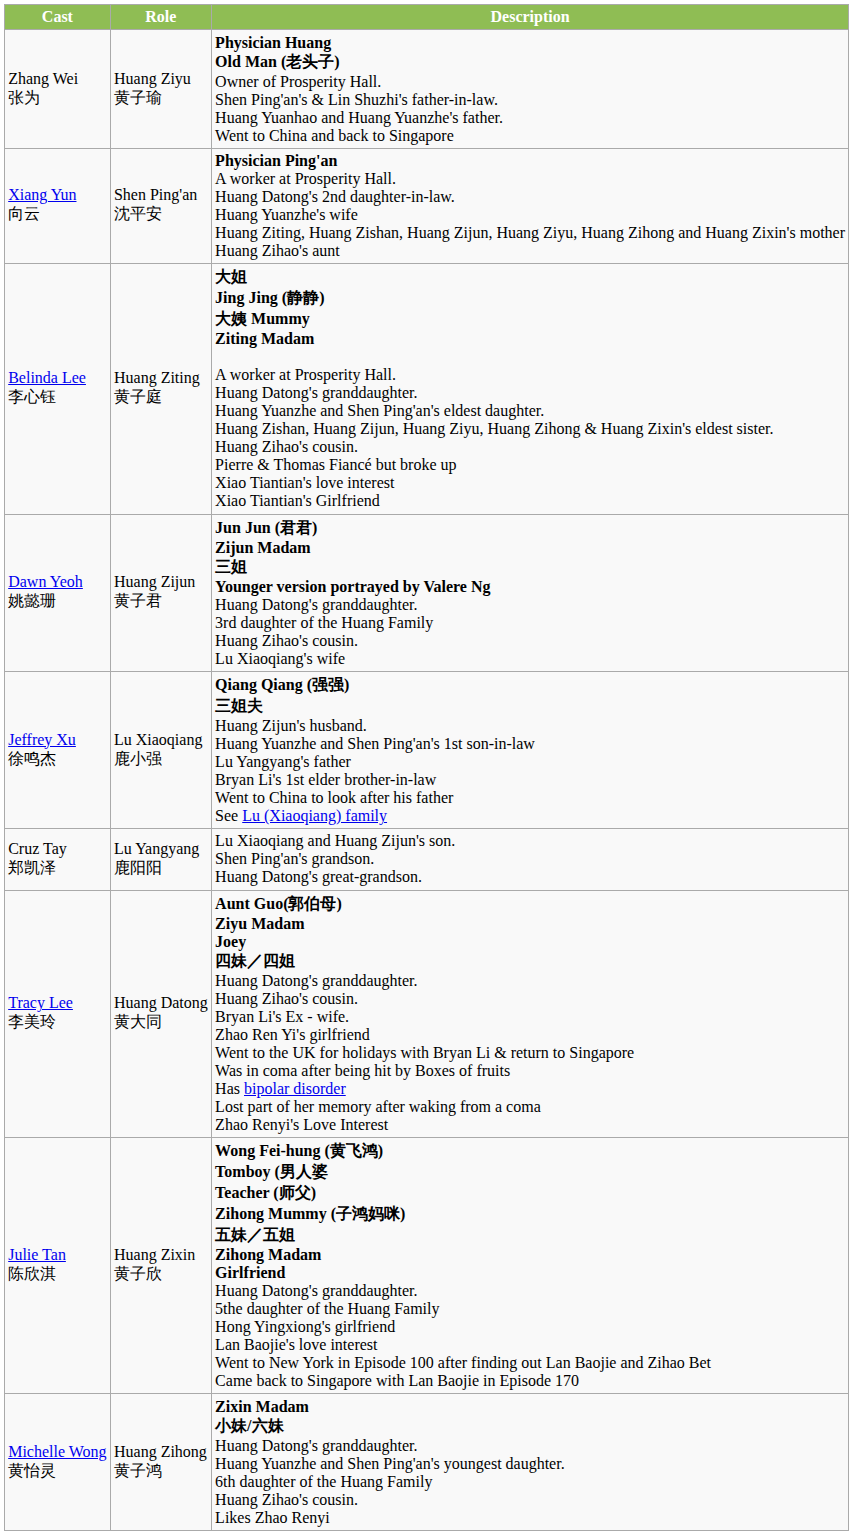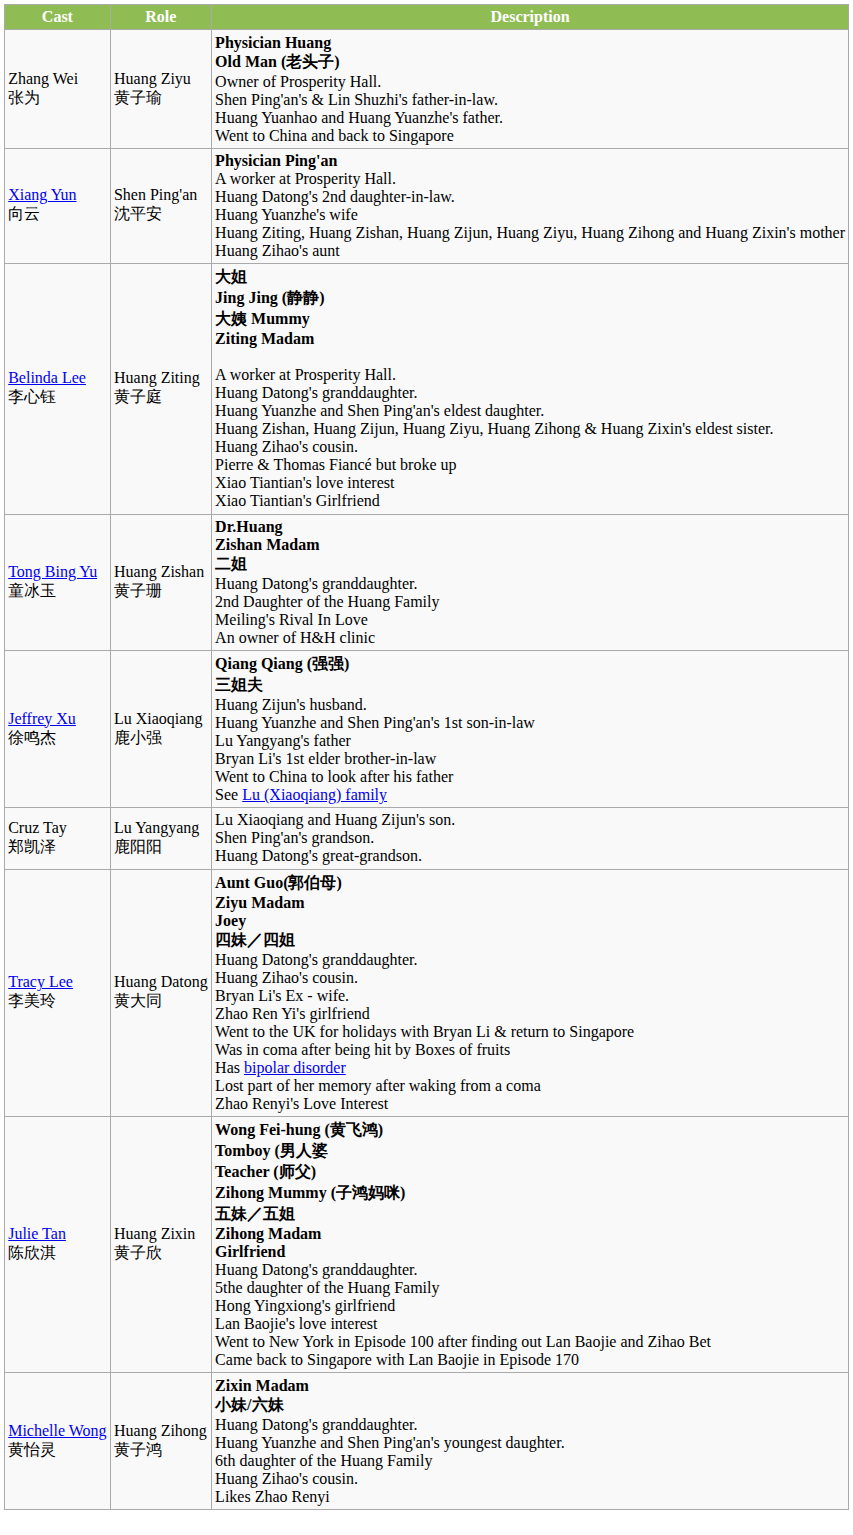 <table class="wikitable">
 <tr>
 <th style="background:#8fbd54; color:white;">Cast</th>
 <th style="background:#8fbd54; color:white;">Role</th>
 <th style="background:#8fbd54; color:white;">Description</th>
 </tr>
 <tr>
 <td>Zhang Wei <br> 张为</td>
 <td>Huang Ziyu <br> 黄子瑜</td>
 <td><strong>Physician Huang</strong> <br> <strong>Old Man (老头子)</strong> <br> Owner of Prosperity Hall.<br>Shen Ping'an's & Lin Shuzhi's father-in-law. <br> Huang Yuanhao and Huang Yuanzhe's father. <br>  Went to China and back to Singapore</td>
 </tr>
 <tr>
 <td><a href='#'>Xiang Yun</a> <br> 向云</td>
 <td>Shen Ping'an <br> 沈平安</td>
 <td><strong>Physician Ping'an</strong> <br> A worker at Prosperity Hall.<br>Huang Datong's 2nd daughter-in-law. <br> Huang Yuanzhe's wife <br> Huang Ziting, Huang Zishan, Huang Zijun, Huang Ziyu, Huang Zihong and Huang Zixin's mother <br> Huang Zihao's aunt</td>
 </tr>
 <tr>
 <td><a href='#'>Belinda Lee</a> <br> 李心钰</td>
 <td>Huang Ziting <br> 黄子庭</td>
 <td><strong>大姐</strong> <br><strong>Jing Jing (静静)</strong> <br><strong>大姨 Mummy</strong> <br> <strong>Ziting Madam </strong> <br><br>A worker at Prosperity Hall.<br> Huang Datong's granddaughter. <br> Huang Yuanzhe and Shen Ping'an's eldest daughter. <br> Huang Zishan, Huang Zijun, Huang Ziyu, Huang Zihong & Huang Zixin's eldest sister. <br> Huang Zihao's cousin. <br> Pierre & Thomas Fiancé but broke up <br> Xiao Tiantian's love interest <br> Xiao Tiantian's Girlfriend</td>
 </tr>
 <tr>
-<td><a href='#'>Dawn Yeoh</a> <br> 姚懿珊</td>
-<td>Huang Zijun <br> 黄子君</td>
-<td><strong>Jun Jun (君君)</strong>  <br> <strong>Zijun Madam </strong> <br><strong>三姐</strong><br><strong>Younger version portrayed by Valere Ng</strong><br> Huang Datong's granddaughter. <br> 3rd daughter of the Huang Family<br>  Huang Zihao's cousin. <br> Lu Xiaoqiang's wife <br></td>
+<td><a href='#'>Tong Bing Yu</a> <br> 童冰玉</td>
+<td>Huang Zishan <br> 黄子珊</td>
+<td><strong>Dr.Huang</strong> <br> <strong>Zishan Madam</strong><br> <strong>二姐</strong><br>Huang Datong's granddaughter. <br> 2nd Daughter of the Huang Family<br> Meiling's Rival In Love<br>An owner of H&H clinic</td>
 </tr>
 <tr>
 <td><a href='#'>Jeffrey Xu</a> <br> 徐鸣杰</td>
 <td>Lu Xiaoqiang <br> 鹿小强</td>
 <td><strong>Qiang Qiang (强强)</strong> <br><strong>三姐夫</strong> <br>Huang Zijun's husband. <br> Huang Yuanzhe and Shen Ping'an's 1st son-in-law <br> Lu Yangyang's father <br> Bryan Li's 1st elder brother-in-law <br> Went to China to look after his father <br> See <a href='#'>Lu (Xiaoqiang) family</a></td>
 </tr>
 <tr>
 <td>Cruz Tay <br> 郑凯泽</td>
 <td>Lu Yangyang <br> 鹿阳阳</td>
 <td>Lu Xiaoqiang and Huang Zijun's son. <br> Shen Ping'an's grandson. <br> Huang Datong's great-grandson.</td>
 </tr>
 <tr>
 <td><a href='#'>Tracy Lee</a> <br> 李美玲</td>
 <td>Huang Datong <br> 黄大同</td>
 <td><strong>Aunt Guo(郭伯母)</strong><br><strong>Ziyu Madam</strong> <br> <strong>Joey</strong> <br> <strong>四妹／四姐</strong><br> Huang Datong's granddaughter. <br> Huang Zihao's cousin. <br> Bryan Li's Ex - wife. <br>Zhao Ren Yi's girlfriend<br> Went to the UK for holidays with Bryan Li & return to Singapore <br>Was in coma after being hit by Boxes of fruits <br> Has <a href='#'>bipolar disorder</a> <br> Lost part of her memory after waking from a coma <br> Zhao Renyi's Love Interest</td>
 </tr>
 <tr>
 <td><a href='#'>Julie Tan</a> <br> 陈欣淇</td>
 <td>Huang Zixin <br> 黄子欣</td>
 <td><strong>Wong Fei-hung (黄飞鸿)</strong> <br> <strong>Tomboy (男人婆</strong><br> <strong>Teacher (师父)</strong> <br> <strong>Zihong Mummy (子鸿妈咪)</strong><br> <strong>五妹／五姐</strong> <br><strong>Zihong Madam</strong> <br> <strong>Girlfriend</strong> <br> Huang Datong's granddaughter. <br> 5the daughter of the Huang Family <br> Hong Yingxiong's girlfriend <br> Lan Baojie's love interest <br> Went to New York in Episode 100 after finding out Lan Baojie and Zihao Bet<br>Came back to Singapore with Lan Baojie in Episode 170</td>
 </tr>
 <tr>
 <td><a href='#'>Michelle Wong</a> <br> 黄怡灵</td>
 <td>Huang Zihong <br> 黄子鸿</td>
 <td><strong>Zixin Madam </strong> <br> <strong>小妹/六妹</strong><br>Huang Datong's granddaughter. <br> Huang Yuanzhe and Shen Ping'an's youngest daughter. <br> 6th daughter of the Huang Family<br> Huang Zihao's cousin. <br> Likes Zhao Renyi</td>
 </tr>
 </table>
